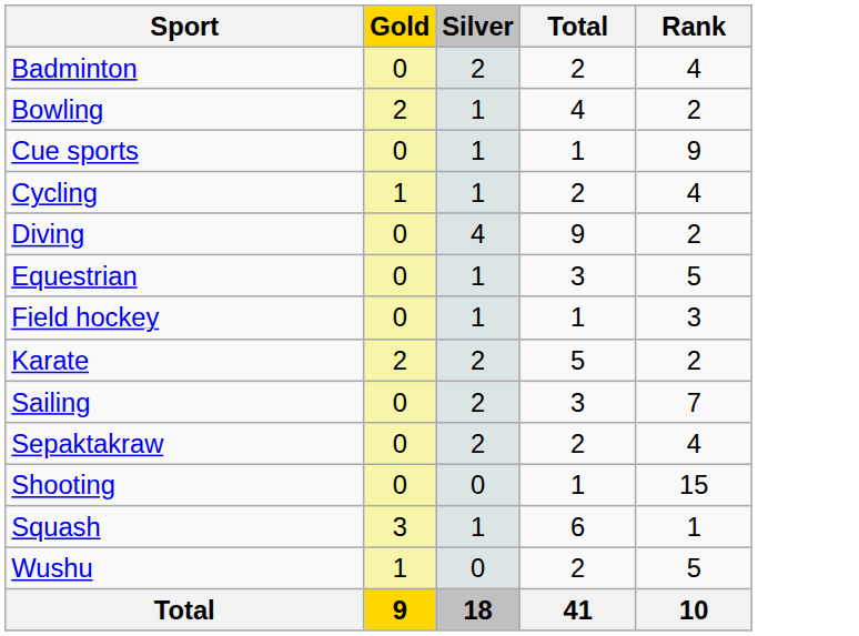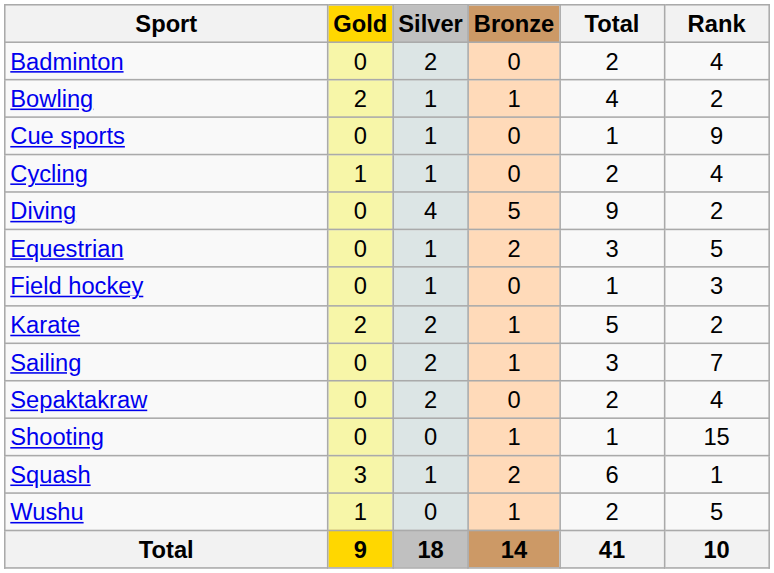 <table class="wikitable sortable" style="text-align:center; font-size:95%">
 <tr>
 <th width=200>Sport</th>
 <th style="background-color:gold; width=60;">Gold</th>
 <th style="background-color:silver; width=60;">Silver</th>
+<th style="background-color:#cc9966; width=60;">Bronze</th>
 <th width=60>Total</th>
 <th width=60>Rank</th>
 </tr>
 <tr>
 <td align=left> <a href='#'>Badminton</a></td>
 <td bgcolor=#f7f6a8>0</td>
 <td bgcolor=#dce5e5>2</td>
+<td bgcolor=#ffdab9>0</td>
 <td>2</td>
 <td>4</td>
 </tr>
 <tr>
 <td align=left> <a href='#'>Bowling</a></td>
 <td bgcolor=#f7f6a8>2</td>
 <td bgcolor=#dce5e5>1</td>
+<td bgcolor=#ffdab9>1</td>
 <td>4</td>
 <td>2</td>
 </tr>
 <tr>
 <td align=left> <a href='#'>Cue sports</a></td>
 <td bgcolor=#f7f6a8>0</td>
 <td bgcolor=#dce5e5>1</td>
+<td bgcolor=#ffdab9>0</td>
 <td>1</td>
 <td>9</td>
 </tr>
 <tr>
 <td align=left> <a href='#'>Cycling</a></td>
 <td bgcolor=#f7f6a8>1</td>
 <td bgcolor=#dce5e5>1</td>
+<td bgcolor=#ffdab9>0</td>
 <td>2</td>
 <td>4</td>
 </tr>
 <tr>
 <td align=left> <a href='#'>Diving</a></td>
 <td bgcolor=#f7f6a8>0</td>
 <td bgcolor=#dce5e5>4</td>
+<td bgcolor=#ffdab9>5</td>
 <td>9</td>
 <td>2</td>
 </tr>
 <tr>
 <td align=left> <a href='#'>Equestrian</a></td>
 <td bgcolor=#f7f6a8>0</td>
 <td bgcolor=#dce5e5>1</td>
+<td bgcolor=#ffdab9>2</td>
 <td>3</td>
 <td>5</td>
 </tr>
 <tr>
 <td align=left> <a href='#'>Field hockey</a></td>
 <td bgcolor=#f7f6a8>0</td>
 <td bgcolor=#dce5e5>1</td>
+<td bgcolor=#ffdab9>0</td>
 <td>1</td>
 <td>3</td>
 </tr>
 <tr>
 <td align=left> <a href='#'>Karate</a></td>
 <td bgcolor=#f7f6a8>2</td>
 <td bgcolor=#dce5e5>2</td>
+<td bgcolor=#ffdab9>1</td>
 <td>5</td>
 <td>2</td>
 </tr>
 <tr>
 <td align=left> <a href='#'>Sailing</a></td>
 <td bgcolor=#f7f6a8>0</td>
 <td bgcolor=#dce5e5>2</td>
+<td bgcolor=#ffdab9>1</td>
 <td>3</td>
 <td>7</td>
 </tr>
 <tr>
 <td align=left> <a href='#'>Sepaktakraw</a></td>
 <td bgcolor=#f7f6a8>0</td>
 <td bgcolor=#dce5e5>2</td>
+<td bgcolor=#ffdab9>0</td>
 <td>2</td>
 <td>4</td>
 </tr>
 <tr>
 <td align=left> <a href='#'>Shooting</a></td>
 <td bgcolor=#f7f6a8>0</td>
 <td bgcolor=#dce5e5>0</td>
+<td bgcolor=#ffdab9>1</td>
 <td>1</td>
 <td>15</td>
 </tr>
 <tr>
 <td align=left> <a href='#'>Squash</a></td>
 <td bgcolor=#f7f6a8>3</td>
 <td bgcolor=#dce5e5>1</td>
+<td bgcolor=#ffdab9>2</td>
 <td>6</td>
 <td>1</td>
 </tr>
 <tr>
 <td align=left> <a href='#'>Wushu</a></td>
 <td bgcolor=#f7f6a8>1</td>
 <td bgcolor=#dce5e5>0</td>
+<td bgcolor=#ffdab9>1</td>
 <td>2</td>
 <td>5</td>
 </tr>
 <tr>
 <th>Total</th>
 <th style="background-color:gold; width=60;">9</th>
 <th style="background-color:silver; width=60;">18</th>
+<th style="background-color:#cc9966; width=60;">14</th>
 <th>41</th>
 <th>10</th>
 </tr>
 </table>
